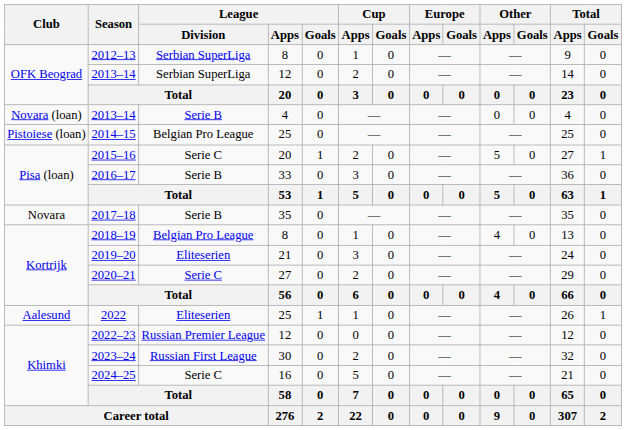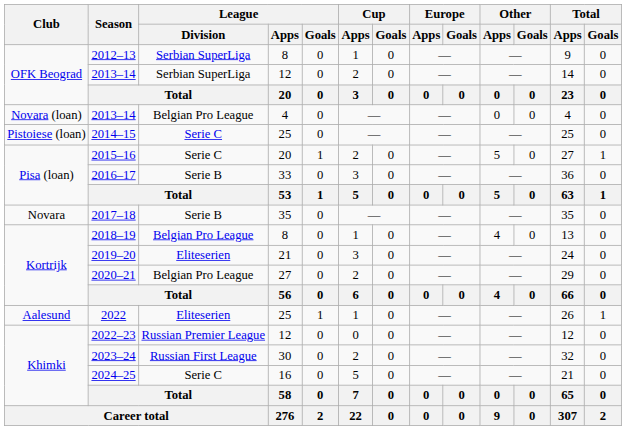 <table class="wikitable" style="text-align: center;">
 <tr>
 <th rowspan="2">Club</th>
 <th rowspan="2">Season</th>
 <th colspan="3">League</th>
 <th colspan="2">Cup</th>
 <th colspan="2">Europe</th>
 <th colspan="2">Other</th>
 <th colspan="2">Total</th>
 </tr>
 <tr>
 <th>Division</th>
 <th>Apps</th>
 <th>Goals</th>
 <th>Apps</th>
 <th>Goals</th>
 <th>Apps</th>
 <th>Goals</th>
 <th>Apps</th>
 <th>Goals</th>
 <th>Apps</th>
 <th>Goals</th>
 </tr>
 <tr>
 <td rowspan="3"><a href='#'>OFK Beograd</a></td>
 <td><a href='#'>2012–13</a></td>
 <td><a href='#'>Serbian SuperLiga</a></td>
 <td>8</td>
 <td>0</td>
 <td>1</td>
 <td>0</td>
 <td colspan="2">—</td>
 <td colspan="2">—</td>
 <td>9</td>
 <td>0</td>
 </tr>
 <tr>
 <td><a href='#'>2013–14</a></td>
 <td>Serbian SuperLiga</td>
 <td>12</td>
 <td>0</td>
 <td>2</td>
 <td>0</td>
 <td colspan="2">—</td>
 <td colspan="2">—</td>
 <td>14</td>
 <td>0</td>
 </tr>
 <tr>
 <th colspan=2>Total</th>
 <th>20</th>
 <th>0</th>
 <th>3</th>
 <th>0</th>
 <th>0</th>
 <th>0</th>
 <th>0</th>
 <th>0</th>
 <th>23</th>
 <th>0</th>
 </tr>
 <tr>
 <td><a href='#'>Novara</a> (loan)</td>
 <td><a href='#'>2013–14</a></td>
-<td><a href='#'>Serie B</a></td>
+<td>Belgian Pro League</td>
 <td>4</td>
 <td>0</td>
 <td colspan="2">—</td>
 <td colspan="2">—</td>
 <td>0</td>
 <td>0</td>
 <td>4</td>
 <td>0</td>
 </tr>
 <tr>
 <td><a href='#'>Pistoiese</a> (loan)</td>
 <td><a href='#'>2014–15</a></td>
-<td>Belgian Pro League</td>
+<td><a href='#'>Serie C</a></td>
 <td>25</td>
 <td>0</td>
 <td colspan="2">—</td>
 <td colspan="2">—</td>
 <td colspan="2">—</td>
 <td>25</td>
 <td>0</td>
 </tr>
 <tr>
 <td rowspan="3"><a href='#'>Pisa</a> (loan)</td>
 <td><a href='#'>2015–16</a></td>
 <td>Serie C</td>
 <td>20</td>
 <td>1</td>
 <td>2</td>
 <td>0</td>
 <td colspan="2">—</td>
 <td>5</td>
 <td>0</td>
 <td>27</td>
 <td>1</td>
 </tr>
 <tr>
 <td><a href='#'>2016–17</a></td>
 <td>Serie B</td>
 <td>33</td>
 <td>0</td>
 <td>3</td>
 <td>0</td>
 <td colspan="2">—</td>
 <td colspan="2">—</td>
 <td>36</td>
 <td>0</td>
 </tr>
 <tr>
 <th colspan=2>Total</th>
 <th>53</th>
 <th>1</th>
 <th>5</th>
 <th>0</th>
 <th>0</th>
 <th>0</th>
 <th>5</th>
 <th>0</th>
 <th>63</th>
 <th>1</th>
 </tr>
 <tr>
 <td>Novara</td>
 <td><a href='#'>2017–18</a></td>
 <td>Serie B</td>
 <td>35</td>
 <td>0</td>
 <td colspan="2">—</td>
 <td colspan="2">—</td>
 <td colspan="2">—</td>
 <td>35</td>
 <td>0</td>
 </tr>
 <tr>
 <td rowspan="4"><a href='#'>Kortrijk</a></td>
 <td><a href='#'>2018–19</a></td>
 <td><a href='#'>Belgian Pro League</a></td>
 <td>8</td>
 <td>0</td>
 <td>1</td>
 <td>0</td>
 <td colspan="2">—</td>
 <td>4</td>
 <td>0</td>
 <td>13</td>
 <td>0</td>
 </tr>
 <tr>
 <td><a href='#'>2019–20</a></td>
 <td><a href='#'>Eliteserien</a></td>
 <td>21</td>
 <td>0</td>
 <td>3</td>
 <td>0</td>
 <td colspan="2">—</td>
 <td colspan="2">—</td>
 <td>24</td>
 <td>0</td>
 </tr>
 <tr>
 <td><a href='#'>2020–21</a></td>
-<td><a href='#'>Serie C</a></td>
+<td>Belgian Pro League</td>
 <td>27</td>
 <td>0</td>
 <td>2</td>
 <td>0</td>
 <td colspan="2">—</td>
 <td colspan="2">—</td>
 <td>29</td>
 <td>0</td>
 </tr>
 <tr>
 <th colspan=2>Total</th>
 <th>56</th>
 <th>0</th>
 <th>6</th>
 <th>0</th>
 <th>0</th>
 <th>0</th>
 <th>4</th>
 <th>0</th>
 <th>66</th>
 <th>0</th>
 </tr>
 <tr>
 <td><a href='#'>Aalesund</a></td>
 <td><a href='#'>2022</a></td>
 <td><a href='#'>Eliteserien</a></td>
 <td>25</td>
 <td>1</td>
 <td>1</td>
 <td>0</td>
 <td colspan="2">—</td>
 <td colspan="2">—</td>
 <td>26</td>
 <td>1</td>
 </tr>
 <tr>
 <td rowspan="4"><a href='#'>Khimki</a></td>
 <td><a href='#'>2022–23</a></td>
 <td><a href='#'>Russian Premier League</a></td>
 <td>12</td>
 <td>0</td>
 <td>0</td>
 <td>0</td>
 <td colspan="2">—</td>
 <td colspan="2">—</td>
 <td>12</td>
 <td>0</td>
 </tr>
 <tr>
 <td><a href='#'>2023–24</a></td>
 <td><a href='#'>Russian First League</a></td>
 <td>30</td>
 <td>0</td>
 <td>2</td>
 <td>0</td>
 <td colspan="2">—</td>
 <td colspan="2">—</td>
 <td>32</td>
 <td>0</td>
 </tr>
 <tr>
 <td><a href='#'>2024–25</a></td>
 <td>Serie C</td>
 <td>16</td>
 <td>0</td>
 <td>5</td>
 <td>0</td>
 <td colspan="2">—</td>
 <td colspan="2">—</td>
 <td>21</td>
 <td>0</td>
 </tr>
 <tr>
 <th colspan="2">Total</th>
 <th>58</th>
 <th>0</th>
 <th>7</th>
 <th>0</th>
 <th>0</th>
 <th>0</th>
 <th>0</th>
 <th>0</th>
 <th>65</th>
 <th>0</th>
 </tr>
 <tr>
 <th colspan="3">Career total</th>
 <th>276</th>
 <th>2</th>
 <th>22</th>
 <th>0</th>
 <th>0</th>
 <th>0</th>
 <th>9</th>
 <th>0</th>
 <th>307</th>
 <th>2</th>
 </tr>
 </table>
